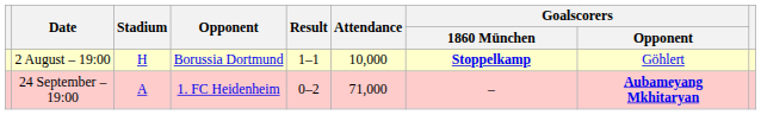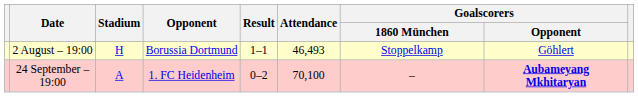 <table class="wikitable" Style="text-align: center;">
 <tr>
 <th rowspan="2"></th>
 <th rowspan="2" style="width:110px">Date</th>
 <th rowspan="2">Stadium</th>
 <th rowspan="2">Opponent</th>
 <th rowspan="2">Result</th>
 <th rowspan="2">Attendance</th>
 <th colspan="2">Goalscorers</th>
 <th rowspan="2"></th>
 </tr>
 <tr>
 <th style="width:190px">1860 München</th>
 <th style="width:190px">Opponent</th>
 </tr>
 <tr style="background:#ffc">
 <td></td>
 <td>2 August – 19:00</td>
 <td><a href='#'>H</a></td>
 <td><a href='#'>Borussia Dortmund</a></td>
 <td>1–1</td>
-<td>10,000</td>
-<td><strong><a href='#'>Stoppelkamp</a> </strong></td>
+<td>46,493</td>
+<td><a href='#'>Stoppelkamp</a> </td>
 <td><a href='#'>Göhlert</a> </td>
 <td></td>
 </tr>
 <tr style="background:#fcc">
 <td></td>
 <td>24 September – 19:00</td>
 <td><a href='#'>A</a></td>
 <td><a href='#'>1. FC Heidenheim</a></td>
 <td>0–2</td>
-<td>71,000</td>
+<td>70,100</td>
 <td>–</td>
 <td><strong><a href='#'>Aubameyang</a> <br><a href='#'>Mkhitaryan</a> </strong></td>
 <td></td>
 </tr>
 </table>
